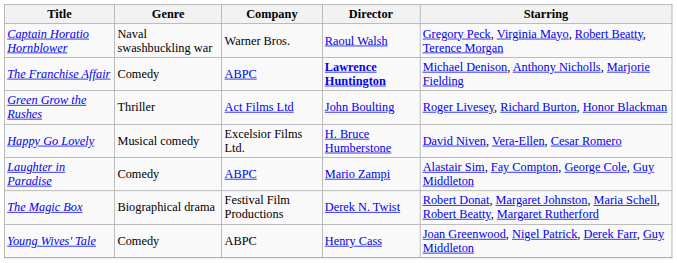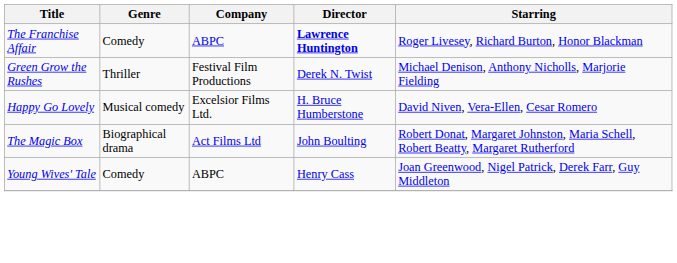 <table class="wikitable unsortable">
 <tr>
 <th>Title</th>
 <th>Genre</th>
 <th>Company</th>
 <th>Director</th>
 <th>Starring</th>
 </tr>
 <tr>
-<td><em><a href='#'>Captain Horatio Hornblower</a></em></td>
-<td>Naval swashbuckling war</td>
-<td>Warner Bros.</td>
-<td><a href='#'>Raoul Walsh</a></td>
-<td><a href='#'>Gregory Peck</a>, <a href='#'>Virginia Mayo</a>, <a href='#'>Robert Beatty</a>, <a href='#'>Terence Morgan</a></td>
-</tr>
-<tr>
 <td><em><a href='#'>The Franchise Affair</a></em></td>
 <td>Comedy</td>
 <td><a href='#'>ABPC</a></td>
 <td><strong><a href='#'>Lawrence Huntington</a></strong></td>
-<td><a href='#'>Michael Denison</a>, <a href='#'>Anthony Nicholls</a>, <a href='#'>Marjorie Fielding</a></td>
+<td><a href='#'>Roger Livesey</a>, <a href='#'>Richard Burton</a>, <a href='#'>Honor Blackman</a></td>
 </tr>
 <tr>
 <td><em><a href='#'>Green Grow the Rushes</a></em></td>
 <td>Thriller</td>
-<td><a href='#'>Act Films Ltd</a></td>
-<td><a href='#'>John Boulting</a></td>
-<td><a href='#'>Roger Livesey</a>, <a href='#'>Richard Burton</a>, <a href='#'>Honor Blackman</a></td>
+<td>Festival Film Productions</td>
+<td><a href='#'>Derek N. Twist</a></td>
+<td><a href='#'>Michael Denison</a>, <a href='#'>Anthony Nicholls</a>, <a href='#'>Marjorie Fielding</a></td>
 </tr>
 <tr>
 <td><em><a href='#'>Happy Go Lovely</a></em></td>
 <td>Musical comedy</td>
 <td>Excelsior Films Ltd.</td>
 <td><a href='#'>H. Bruce Humberstone</a></td>
 <td><a href='#'>David Niven</a>, <a href='#'>Vera-Ellen</a>, <a href='#'>Cesar Romero</a></td>
 </tr>
 <tr>
-<td><em><a href='#'>Laughter in Paradise</a></em></td>
-<td>Comedy</td>
-<td><a href='#'>ABPC</a></td>
-<td><a href='#'>Mario Zampi</a></td>
-<td><a href='#'>Alastair Sim</a>, <a href='#'>Fay Compton</a>, <a href='#'>George Cole</a>, <a href='#'>Guy Middleton</a></td>
-</tr>
-<tr>
 <td><em><a href='#'>The Magic Box</a></em></td>
 <td>Biographical drama</td>
-<td>Festival Film Productions</td>
-<td><a href='#'>Derek N. Twist</a></td>
+<td><a href='#'>Act Films Ltd</a></td>
+<td><a href='#'>John Boulting</a></td>
 <td><a href='#'>Robert Donat</a>, <a href='#'>Margaret Johnston</a>, <a href='#'>Maria Schell</a>, <a href='#'>Robert Beatty</a>, <a href='#'>Margaret Rutherford</a></td>
 </tr>
 <tr>
 <td><em><a href='#'>Young Wives' Tale</a></em></td>
 <td>Comedy</td>
 <td>ABPC</td>
 <td><a href='#'>Henry Cass</a></td>
 <td><a href='#'>Joan Greenwood</a>, <a href='#'>Nigel Patrick</a>, <a href='#'>Derek Farr</a>, <a href='#'>Guy Middleton</a></td>
 </tr>
 <tr>
 </tr>
 </table>
